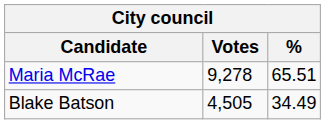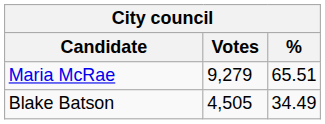 <table class="wikitable">
 <tr>
 <th colspan="3">City council</th>
 </tr>
 <tr>
 <th style="width: 170px">Candidate</th>
 <th style="width: 50px">Votes</th>
 <th style="width: 40px">%</th>
 </tr>
 <tr>
 <td><a href='#'>Maria McRae</a></td>
-<td>9,278</td>
+<td>9,279</td>
 <td>65.51</td>
 </tr>
 <tr>
 <td>Blake Batson</td>
 <td>4,505</td>
 <td>34.49</td>
 </tr>
 </table>
